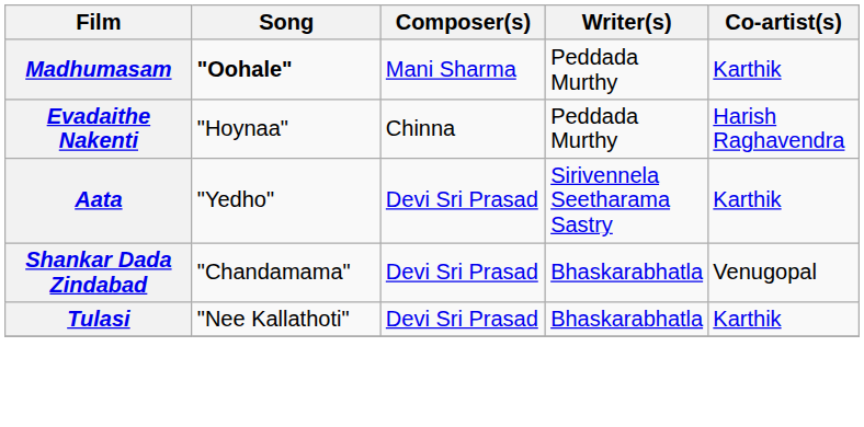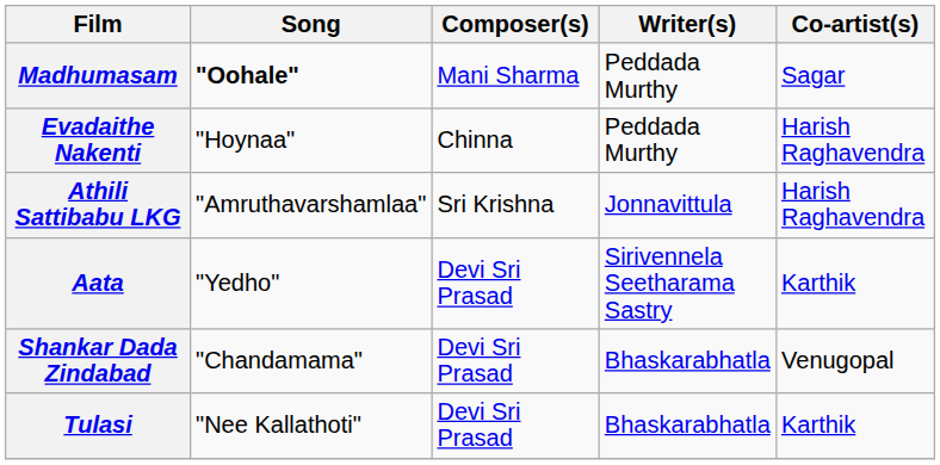 <table class="wikitable plainrowheaders" width="100%" textcolor:#000;">
 <tr>
 <th scope="col" width=23%><strong>Film</strong></th>
 <th scope="col" width=23%><strong>Song</strong></th>
 <th scope="col" width=20%><strong>Composer(s)</strong></th>
 <th scope="col" width=16%><strong>Writer(s)</strong></th>
 <th scope="col" width=18%><strong>Co-artist(s)</strong></th>
 </tr>
 <tr>
 <th><em><a href='#'>Madhumasam</a></em></th>
 <td><strong>"Oohale"</strong></td>
 <td><a href='#'>Mani Sharma</a></td>
 <td>Peddada Murthy</td>
-<td><a href='#'>Karthik</a></td>
+<td><a href='#'>Sagar</a></td>
 </tr>
 <tr>
 <th><em><a href='#'>Evadaithe Nakenti</a></em></th>
 <td>"Hoynaa"</td>
 <td>Chinna</td>
 <td>Peddada Murthy</td>
+<td><a href='#'>Harish Raghavendra</a></td>
+</tr>
+<tr>
+<th><em><a href='#'>Athili Sattibabu LKG</a></em></th>
+<td>"Amruthavarshamlaa"</td>
+<td>Sri Krishna</td>
+<td><a href='#'>Jonnavittula</a></td>
 <td><a href='#'>Harish Raghavendra</a></td>
 </tr>
 <tr>
 <th><em><a href='#'>Aata</a></em></th>
 <td>"Yedho"</td>
 <td><a href='#'>Devi Sri Prasad</a></td>
 <td><a href='#'>Sirivennela Seetharama Sastry</a></td>
 <td><a href='#'>Karthik</a></td>
 </tr>
 <tr>
 <th><em><a href='#'>Shankar Dada Zindabad</a></em></th>
 <td>"Chandamama"</td>
 <td><a href='#'>Devi Sri Prasad</a></td>
 <td><a href='#'>Bhaskarabhatla</a></td>
 <td>Venugopal</td>
 </tr>
 <tr>
 <th><em><a href='#'>Tulasi</a></em></th>
 <td>"Nee Kallathoti"</td>
 <td><a href='#'>Devi Sri Prasad</a></td>
 <td><a href='#'>Bhaskarabhatla</a></td>
 <td><a href='#'>Karthik</a></td>
 </tr>
 <tr>
 </tr>
 </table>
